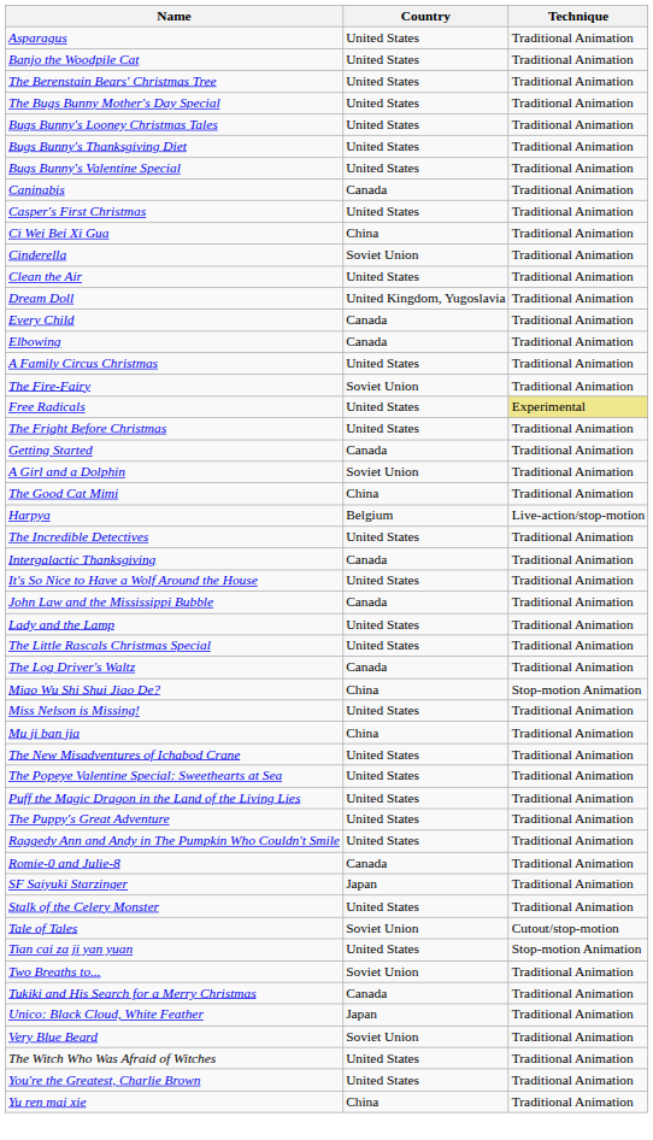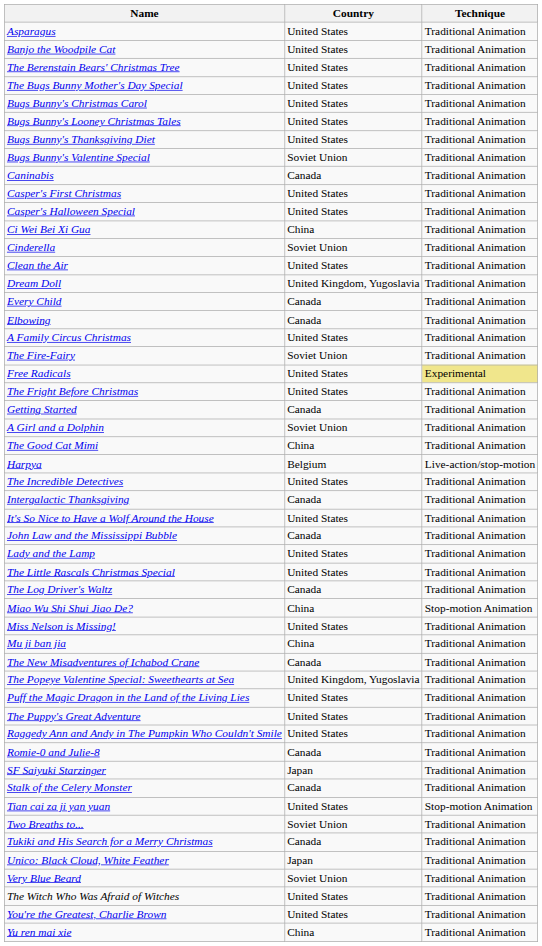 <table class="wikitable sortable">
 <tr>
 <th>Name</th>
 <th>Country</th>
 <th>Technique</th>
 </tr>
 <tr>
 <td><em><a href='#'>Asparagus</a></em></td>
 <td>United States</td>
 <td>Traditional Animation</td>
 </tr>
 <tr>
 <td><em><a href='#'>Banjo the Woodpile Cat</a></em></td>
 <td>United States</td>
 <td>Traditional Animation</td>
 </tr>
 <tr>
 <td><em><a href='#'>The Berenstain Bears' Christmas Tree</a></em></td>
 <td>United States</td>
 <td>Traditional Animation</td>
 </tr>
 <tr>
 <td><em><a href='#'>The Bugs Bunny Mother's Day Special</a></em></td>
 <td>United States</td>
 <td>Traditional Animation</td>
 </tr>
 <tr>
+<td><em><a href='#'>Bugs Bunny's Christmas Carol</a></em></td>
+<td>United States</td>
+<td>Traditional Animation</td>
+</tr>
+<tr>
 <td><em><a href='#'>Bugs Bunny's Looney Christmas Tales</a></em></td>
 <td>United States</td>
 <td>Traditional Animation</td>
 </tr>
 <tr>
 <td><em><a href='#'>Bugs Bunny's Thanksgiving Diet</a></em></td>
 <td>United States</td>
 <td>Traditional Animation</td>
 </tr>
 <tr>
 <td><em><a href='#'>Bugs Bunny's Valentine Special</a></em></td>
-<td>United States</td>
+<td>Soviet Union</td>
 <td>Traditional Animation</td>
 </tr>
 <tr>
 <td><em><a href='#'>Caninabis</a></em></td>
 <td>Canada</td>
 <td>Traditional Animation</td>
 </tr>
 <tr>
 <td><em><a href='#'>Casper's First Christmas</a></em></td>
+<td>United States</td>
+<td>Traditional Animation</td>
+</tr>
+<tr>
+<td><em><a href='#'>Casper's Halloween Special</a></em></td>
 <td>United States</td>
 <td>Traditional Animation</td>
 </tr>
 <tr>
 <td><em><a href='#'>Ci Wei Bei Xi Gua</a></em></td>
 <td>China</td>
 <td>Traditional Animation</td>
 </tr>
 <tr>
 <td><em><a href='#'>Cinderella</a></em></td>
 <td>Soviet Union</td>
 <td>Traditional Animation</td>
 </tr>
 <tr>
 <td><em><a href='#'>Clean the Air</a></em></td>
 <td>United States</td>
 <td>Traditional Animation</td>
 </tr>
 <tr>
 <td><em><a href='#'>Dream Doll</a></em></td>
 <td>United Kingdom, Yugoslavia</td>
 <td>Traditional Animation</td>
 </tr>
 <tr>
 <td><em><a href='#'>Every Child</a></em></td>
 <td>Canada</td>
 <td>Traditional Animation</td>
 </tr>
 <tr>
 <td><em><a href='#'>Elbowing</a></em></td>
 <td>Canada</td>
 <td>Traditional Animation</td>
 </tr>
 <tr>
 <td><em><a href='#'>A Family Circus Christmas</a></em></td>
 <td>United States</td>
 <td>Traditional Animation</td>
 </tr>
 <tr>
 <td><em><a href='#'>The Fire-Fairy</a></em></td>
 <td>Soviet Union</td>
 <td>Traditional Animation</td>
 </tr>
 <tr>
 <td><em><a href='#'>Free Radicals</a></em></td>
 <td>United States</td>
 <td style="background: khaki;">Experimental</td>
 </tr>
 <tr>
 <td><em><a href='#'>The Fright Before Christmas</a></em></td>
 <td>United States</td>
 <td>Traditional Animation</td>
 </tr>
 <tr>
 <td><em><a href='#'>Getting Started</a></em></td>
 <td>Canada</td>
 <td>Traditional Animation</td>
 </tr>
 <tr>
 <td><em><a href='#'>A Girl and a Dolphin</a></em></td>
 <td>Soviet Union</td>
 <td>Traditional Animation</td>
 </tr>
 <tr>
 <td><em><a href='#'>The Good Cat Mimi</a></em></td>
 <td>China</td>
 <td>Traditional Animation</td>
 </tr>
 <tr>
 <td><em><a href='#'>Harpya</a></em></td>
 <td>Belgium</td>
 <td>Live-action/stop-motion</td>
 </tr>
 <tr>
 <td><em><a href='#'>The Incredible Detectives</a></em></td>
 <td>United States</td>
 <td>Traditional Animation</td>
 </tr>
 <tr>
 <td><em><a href='#'>Intergalactic Thanksgiving</a></em></td>
 <td>Canada</td>
 <td>Traditional Animation</td>
 </tr>
 <tr>
 <td><em><a href='#'>It's So Nice to Have a Wolf Around the House</a></em></td>
 <td>United States</td>
 <td>Traditional Animation</td>
 </tr>
 <tr>
 <td><em><a href='#'>John Law and the Mississippi Bubble</a></em></td>
 <td>Canada</td>
 <td>Traditional Animation</td>
 </tr>
 <tr>
 <td><em><a href='#'>Lady and the Lamp</a></em></td>
 <td>United States</td>
 <td>Traditional Animation</td>
 </tr>
 <tr>
 <td><em><a href='#'>The Little Rascals Christmas Special</a></em></td>
 <td>United States</td>
 <td>Traditional Animation</td>
 </tr>
 <tr>
 <td><em><a href='#'>The Log Driver's Waltz</a></em></td>
 <td>Canada</td>
 <td>Traditional Animation</td>
 </tr>
 <tr>
 <td><em><a href='#'>Miao Wu Shi Shui Jiao De?</a></em></td>
 <td>China</td>
 <td>Stop-motion Animation</td>
 </tr>
 <tr>
 <td><em><a href='#'>Miss Nelson is Missing!</a></em></td>
 <td>United States</td>
 <td>Traditional Animation</td>
 </tr>
 <tr>
 <td><em><a href='#'>Mu ji ban jia</a></em></td>
 <td>China</td>
 <td>Traditional Animation</td>
 </tr>
 <tr>
 <td><em><a href='#'>The New Misadventures of Ichabod Crane</a></em></td>
-<td>United States</td>
+<td>Canada</td>
 <td>Traditional Animation</td>
 </tr>
 <tr>
 <td><em><a href='#'>The Popeye Valentine Special: Sweethearts at Sea</a></em></td>
-<td>United States</td>
+<td>United Kingdom, Yugoslavia</td>
 <td>Traditional Animation</td>
 </tr>
 <tr>
 <td><em><a href='#'>Puff the Magic Dragon in the Land of the Living Lies</a></em></td>
 <td>United States</td>
 <td>Traditional Animation</td>
 </tr>
 <tr>
 <td><em><a href='#'>The Puppy's Great Adventure</a></em></td>
 <td>United States</td>
 <td>Traditional Animation</td>
 </tr>
 <tr>
 <td><em><a href='#'>Raggedy Ann and Andy in The Pumpkin Who Couldn't Smile</a></em></td>
 <td>United States</td>
 <td>Traditional Animation</td>
 </tr>
 <tr>
 <td><em><a href='#'>Romie-0 and Julie-8</a></em></td>
 <td>Canada</td>
 <td>Traditional Animation</td>
 </tr>
 <tr>
 <td><em><a href='#'>SF Saiyuki Starzinger</a></em></td>
 <td>Japan</td>
 <td>Traditional Animation</td>
 </tr>
 <tr>
 <td><em><a href='#'>Stalk of the Celery Monster</a></em></td>
-<td>United States</td>
+<td>Canada</td>
 <td>Traditional Animation</td>
-</tr>
-<tr>
-<td><em><a href='#'>Tale of Tales</a></em></td>
-<td>Soviet Union</td>
-<td>Cutout/stop-motion</td>
 </tr>
 <tr>
 <td><em><a href='#'>Tian cai za ji yan yuan</a></em></td>
 <td>United States</td>
 <td>Stop-motion Animation</td>
 </tr>
 <tr>
 <td><em><a href='#'>Two Breaths to...</a></em></td>
 <td>Soviet Union</td>
 <td>Traditional Animation</td>
 </tr>
 <tr>
 <td><em><a href='#'>Tukiki and His Search for a Merry Christmas</a></em></td>
 <td>Canada</td>
 <td>Traditional Animation</td>
 </tr>
 <tr>
 <td><em><a href='#'>Unico: Black Cloud, White Feather</a></em></td>
 <td>Japan</td>
 <td>Traditional Animation</td>
 </tr>
 <tr>
 <td><em><a href='#'>Very Blue Beard</a></em></td>
 <td>Soviet Union</td>
 <td>Traditional Animation</td>
 </tr>
 <tr>
 <td><em>The Witch Who Was Afraid of Witches</em></td>
 <td>United States</td>
 <td>Traditional Animation</td>
 </tr>
 <tr>
 <td><em><a href='#'>You're the Greatest, Charlie Brown</a></em></td>
 <td>United States</td>
 <td>Traditional Animation</td>
 </tr>
 <tr>
 <td><em><a href='#'>Yu ren mai xie</a></em></td>
 <td>China</td>
 <td>Traditional Animation</td>
 </tr>
 </table>
